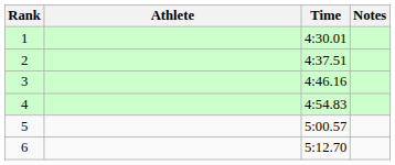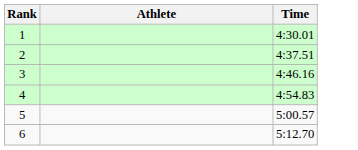 <table class="wikitable" style="text-align:center">
 <tr>
 <th>Rank</th>
 <th Style="width:18em">Athlete</th>
 <th>Time</th>
-<th>Notes</th>
 </tr>
 <tr style="background:#cfc">
 <td>1</td>
 <td style="text-align:left"></td>
 <td>4:30.01</td>
-<td></td>
 </tr>
 <tr style="background:#cfc">
 <td>2</td>
 <td style="text-align:left"></td>
 <td>4:37.51</td>
-<td></td>
 </tr>
 <tr style="background:#cfc">
 <td>3</td>
 <td style="text-align:left"></td>
 <td>4:46.16</td>
-<td></td>
 </tr>
 <tr style="background:#cfc">
 <td>4</td>
 <td style="text-align:left"></td>
 <td>4:54.83</td>
-<td></td>
 </tr>
 <tr>
 <td>5</td>
 <td style="text-align:left"></td>
 <td>5:00.57</td>
-<td></td>
 </tr>
 <tr>
 <td>6</td>
 <td style="text-align:left"></td>
 <td>5:12.70</td>
-<td></td>
 </tr>
 </table>
